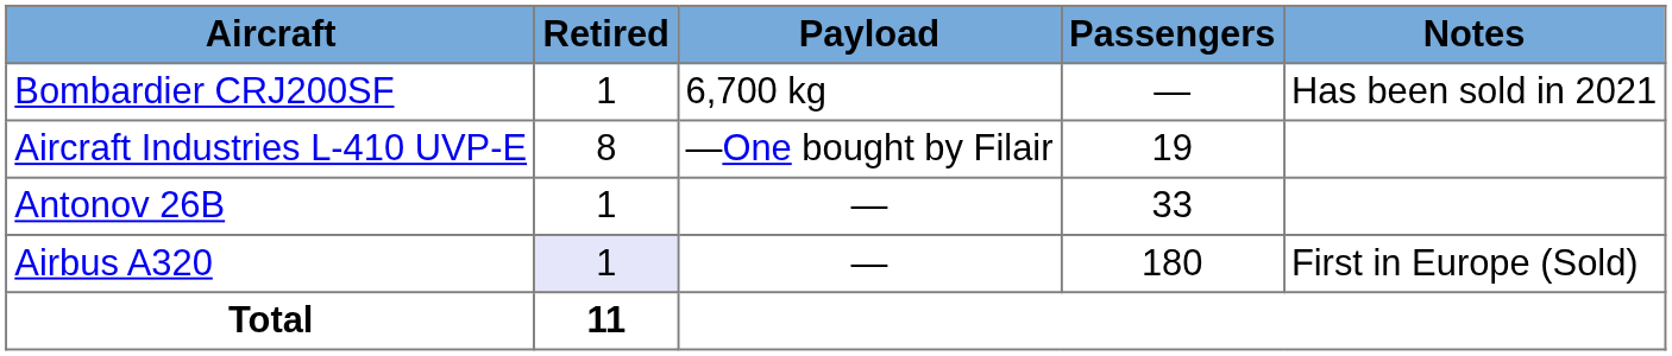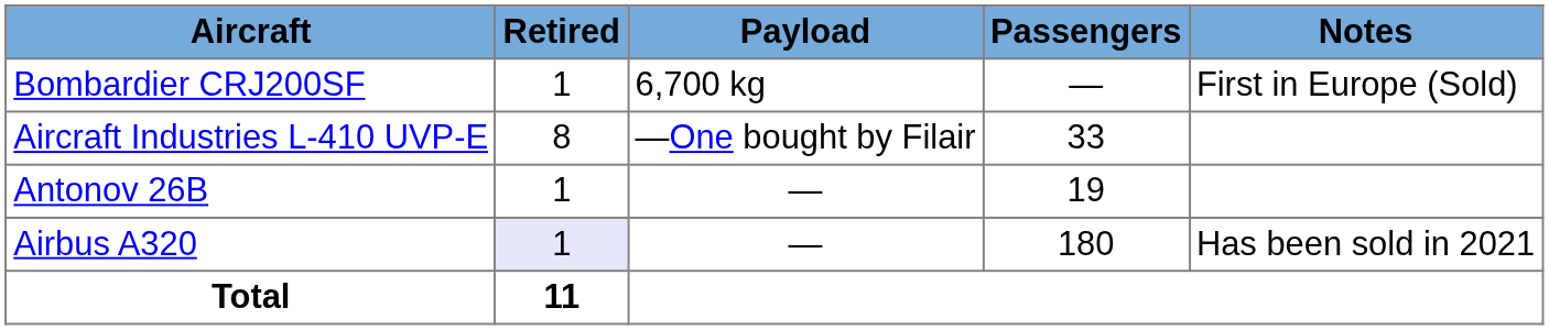 <table class="toccolours" border="1" cellpadding="3" style="margin:1em auto; border-collapse:collapse">
 <tr bgcolor="#75aadb">
 <th>Aircraft</th>
 <th>Retired</th>
 <th>Payload</th>
 <th>Passengers</th>
 <th>Notes</th>
 </tr>
 <tr>
 <td><a href='#'>Bombardier CRJ200SF</a></td>
 <td align="center">1</td>
 <td>6,700 kg</td>
 <td align="center">—</td>
-<td>Has been sold in 2021</td>
+<td>First in Europe (Sold)</td>
 </tr>
 <tr>
 <td><a href='#'>Aircraft Industries L-410 UVP-E</a></td>
 <td align="center">8</td>
 <td align="center">—<a href='#'>One</a> bought by Filair</td>
-<td align="center">19</td>
+<td align="center">33</td>
 <td></td>
 </tr>
 <tr>
 <td><a href='#'>Antonov 26B</a></td>
 <td align="center">1</td>
 <td align="center">—</td>
-<td align="center">33</td>
+<td align="center">19</td>
 <td></td>
 </tr>
 <tr>
 <td><a href='#'>Airbus A320</a></td>
 <td align="center" style="background: lavender;">1</td>
 <td align="center">—</td>
 <td align="center">180</td>
-<td>First in Europe (Sold)</td>
+<td>Has been sold in 2021</td>
 </tr>
 <tr>
 <th>Total</th>
 <th>11</th>
 <th colspan="3"></th>
 </tr>
 </table>
